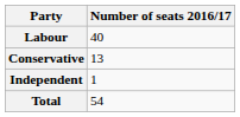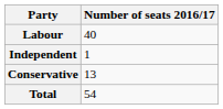 <table class="wikitable">
 <tr>
 <th>Party</th>
 <th>Number of seats 2016/17</th>
 </tr>
 <tr>
 <th>Labour</th>
 <td>40</td>
 </tr>
 <tr>
+<th>Independent</th>
+<td>1</td>
+</tr>
+<tr>
 <th>Conservative</th>
 <td>13</td>
-</tr>
-<tr>
-<th>Independent</th>
-<td>1</td>
 </tr>
 <tr>
 <th>Total</th>
 <td>54</td>
 </tr>
 </table>
